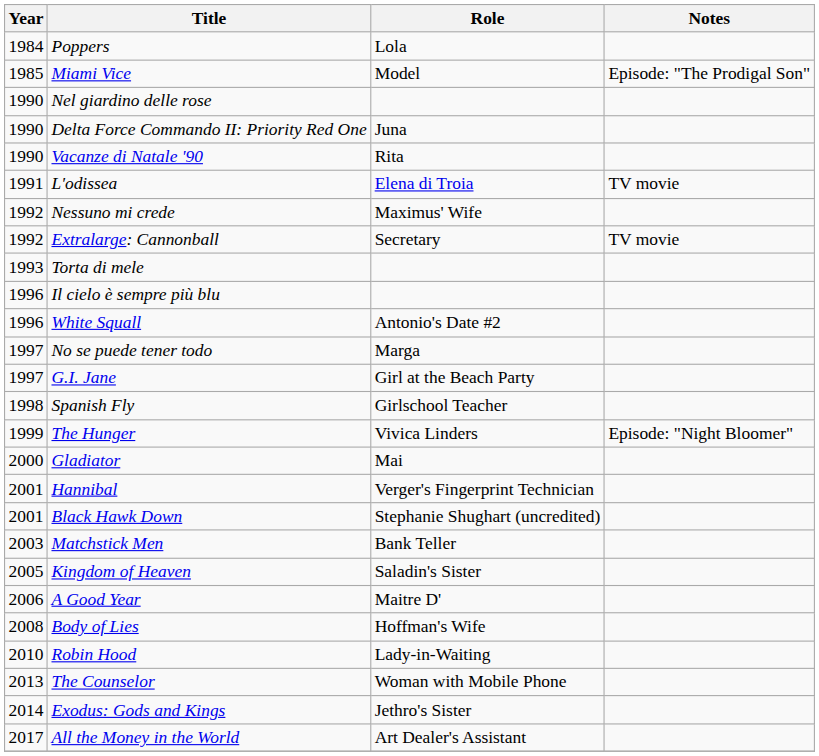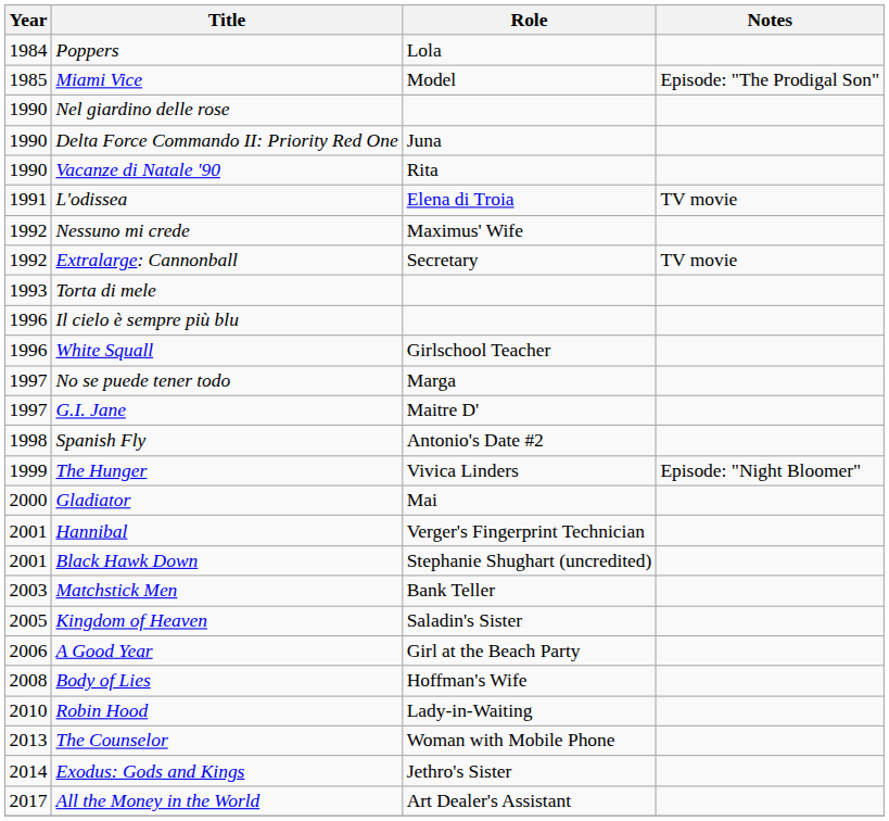 <table class="wikitable">
 <tr>
 <th>Year</th>
 <th>Title</th>
 <th>Role</th>
 <th>Notes</th>
 </tr>
 <tr>
 <td>1984</td>
 <td><em>Poppers</em></td>
 <td>Lola</td>
 <td></td>
 </tr>
 <tr>
 <td>1985</td>
 <td><em><a href='#'>Miami Vice</a></em></td>
 <td>Model</td>
 <td>Episode: "The Prodigal Son"</td>
 </tr>
 <tr>
 <td>1990</td>
 <td><em>Nel giardino delle rose</em></td>
 <td></td>
 <td></td>
 </tr>
 <tr>
 <td>1990</td>
 <td><em>Delta Force Commando II: Priority Red One</em></td>
 <td>Juna</td>
 <td></td>
 </tr>
 <tr>
 <td>1990</td>
 <td><em><a href='#'>Vacanze di Natale '90</a></em></td>
 <td>Rita</td>
 <td></td>
 </tr>
 <tr>
 <td>1991</td>
 <td><em>L'odissea</em></td>
 <td><a href='#'>Elena di Troia</a></td>
 <td>TV movie</td>
 </tr>
 <tr>
 <td>1992</td>
 <td><em>Nessuno mi crede</em></td>
 <td>Maximus' Wife</td>
 <td></td>
 </tr>
 <tr>
 <td>1992</td>
 <td><em><a href='#'>Extralarge</a>: Cannonball</em></td>
 <td>Secretary</td>
 <td>TV movie</td>
 </tr>
 <tr>
 <td>1993</td>
 <td><em>Torta di mele</em></td>
 <td></td>
 <td></td>
 </tr>
 <tr>
 <td>1996</td>
 <td><em>Il cielo è sempre più blu</em></td>
 <td></td>
 <td></td>
 </tr>
 <tr>
 <td>1996</td>
 <td><em><a href='#'>White Squall</a></em></td>
-<td>Antonio's Date #2</td>
+<td>Girlschool Teacher</td>
 <td></td>
 </tr>
 <tr>
 <td>1997</td>
 <td><em>No se puede tener todo</em></td>
 <td>Marga</td>
 <td></td>
 </tr>
 <tr>
 <td>1997</td>
 <td><em><a href='#'>G.I. Jane</a></em></td>
-<td>Girl at the Beach Party</td>
+<td>Maitre D'</td>
 <td></td>
 </tr>
 <tr>
 <td>1998</td>
 <td><em>Spanish Fly</em></td>
-<td>Girlschool Teacher</td>
+<td>Antonio's Date #2</td>
 <td></td>
 </tr>
 <tr>
 <td>1999</td>
 <td><em><a href='#'>The Hunger</a></em></td>
 <td>Vivica Linders</td>
 <td>Episode: "Night Bloomer"</td>
 </tr>
 <tr>
 <td>2000</td>
 <td><em><a href='#'>Gladiator</a></em></td>
 <td>Mai</td>
 <td></td>
 </tr>
 <tr>
 <td>2001</td>
 <td><em><a href='#'>Hannibal</a></em></td>
 <td>Verger's Fingerprint Technician</td>
 <td></td>
 </tr>
 <tr>
 <td>2001</td>
 <td><em><a href='#'>Black Hawk Down</a></em></td>
 <td>Stephanie Shughart (uncredited)</td>
 <td></td>
 </tr>
 <tr>
 <td>2003</td>
 <td><em><a href='#'>Matchstick Men</a></em></td>
 <td>Bank Teller</td>
 <td></td>
 </tr>
 <tr>
 <td>2005</td>
 <td><em><a href='#'>Kingdom of Heaven</a></em></td>
 <td>Saladin's Sister</td>
 <td></td>
 </tr>
 <tr>
 <td>2006</td>
 <td><em><a href='#'>A Good Year</a></em></td>
-<td>Maitre D'</td>
+<td>Girl at the Beach Party</td>
 <td></td>
 </tr>
 <tr>
 <td>2008</td>
 <td><em><a href='#'>Body of Lies</a></em></td>
 <td>Hoffman's Wife</td>
 <td></td>
 </tr>
 <tr>
 <td>2010</td>
 <td><em><a href='#'>Robin Hood</a></em></td>
 <td>Lady-in-Waiting</td>
 <td></td>
 </tr>
 <tr>
 <td>2013</td>
 <td><em><a href='#'>The Counselor</a></em></td>
 <td>Woman with Mobile Phone</td>
 <td></td>
 </tr>
 <tr>
 <td>2014</td>
 <td><em><a href='#'>Exodus: Gods and Kings</a></em></td>
 <td>Jethro's Sister</td>
 <td></td>
 </tr>
 <tr>
 <td>2017</td>
 <td><em><a href='#'>All the Money in the World</a></em></td>
 <td>Art Dealer's Assistant</td>
 <td></td>
 </tr>
 <tr>
 </tr>
 </table>
